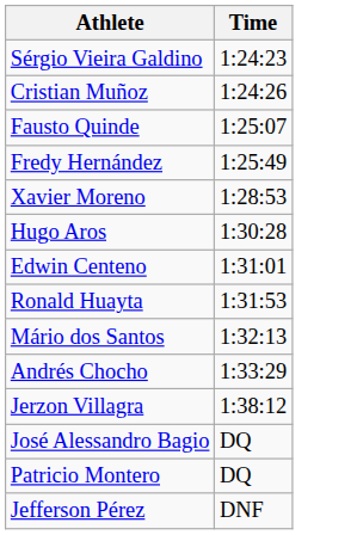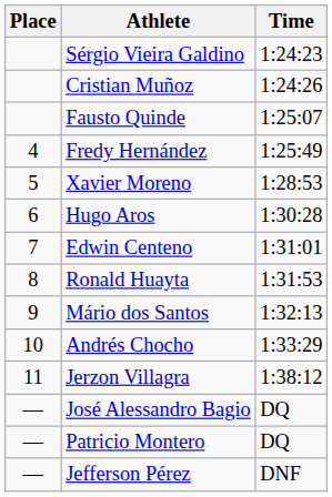 <table class=wikitable>
 <tr>
+<th>Place</th>
 <th>Athlete</th>
 <th>Time</th>
 </tr>
 <tr>
+<td align=center></td>
 <td><a href='#'>Sérgio Vieira Galdino</a> </td>
 <td>1:24:23</td>
 </tr>
 <tr>
+<td align=center></td>
 <td><a href='#'>Cristian Muñoz</a> </td>
 <td>1:24:26</td>
 </tr>
 <tr>
+<td align=center></td>
 <td><a href='#'>Fausto Quinde</a> </td>
 <td>1:25:07</td>
 </tr>
 <tr>
+<td align=center>4</td>
 <td><a href='#'>Fredy Hernández</a> </td>
 <td>1:25:49</td>
 </tr>
 <tr>
+<td align=center>5</td>
 <td><a href='#'>Xavier Moreno</a> </td>
 <td>1:28:53</td>
 </tr>
 <tr>
+<td align=center>6</td>
 <td><a href='#'>Hugo Aros</a> </td>
 <td>1:30:28</td>
 </tr>
 <tr>
+<td align=center>7</td>
 <td><a href='#'>Edwin Centeno</a> </td>
 <td>1:31:01</td>
 </tr>
 <tr>
+<td align=center>8</td>
 <td><a href='#'>Ronald Huayta</a> </td>
 <td>1:31:53</td>
 </tr>
 <tr>
+<td align=center>9</td>
 <td><a href='#'>Mário dos Santos</a> </td>
 <td>1:32:13</td>
 </tr>
 <tr>
+<td align=center>10</td>
 <td><a href='#'>Andrés Chocho</a> </td>
 <td>1:33:29</td>
 </tr>
 <tr>
+<td align=center>11</td>
 <td><a href='#'>Jerzon Villagra</a> </td>
 <td>1:38:12</td>
 </tr>
 <tr>
+<td align=center>—</td>
 <td><a href='#'>José Alessandro Bagio</a> </td>
 <td>DQ</td>
 </tr>
 <tr>
+<td align=center>—</td>
 <td><a href='#'>Patricio Montero</a> </td>
 <td>DQ</td>
 </tr>
 <tr>
+<td align=center>—</td>
 <td><a href='#'>Jefferson Pérez</a> </td>
 <td>DNF</td>
 </tr>
 </table>
